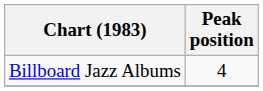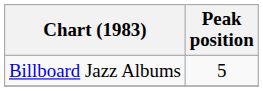 <table class="wikitable">
 <tr>
 <th>Chart (1983)</th>
 <th>Peak<br>position</th>
 </tr>
 <tr>
 <td><a href='#'>Billboard</a> Jazz Albums</td>
-<td align=center>4</td>
+<td align=center>5</td>
 </tr>
 <tr>
 </tr>
 </table>
